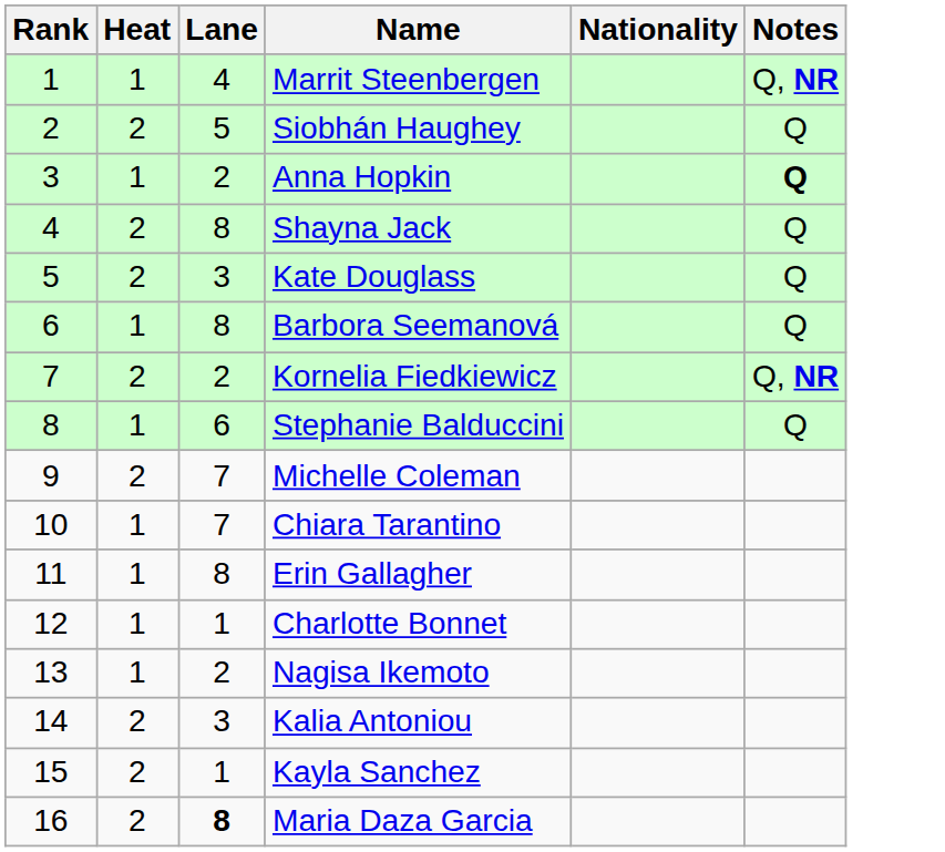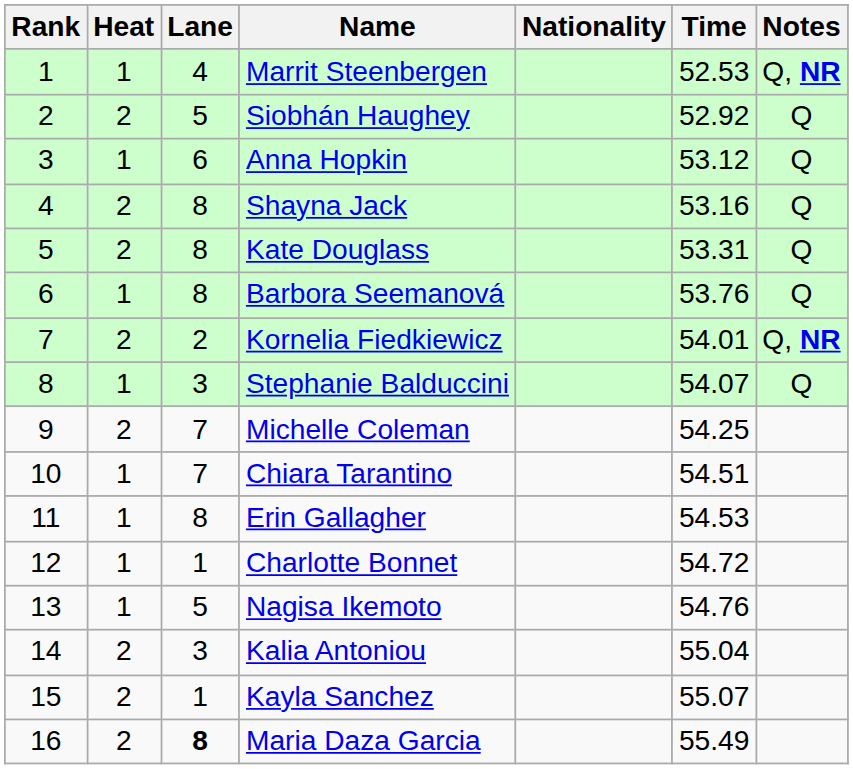 <table class="wikitable sortable" style="text-align:center">
 <tr>
 <th>Rank</th>
 <th>Heat</th>
 <th>Lane</th>
 <th>Name</th>
 <th>Nationality</th>
+<th>Time</th>
 <th>Notes</th>
 </tr>
 <tr bgcolor=ccffcc>
 <td>1</td>
 <td>1</td>
 <td>4</td>
 <td align=left><a href='#'>Marrit Steenbergen</a></td>
 <td align=left></td>
+<td>52.53</td>
 <td>Q, <strong><a href='#'>NR</a></strong></td>
 </tr>
 <tr bgcolor=ccffcc>
 <td>2</td>
 <td>2</td>
 <td>5</td>
 <td align=left><a href='#'>Siobhán Haughey</a></td>
 <td align=left></td>
+<td>52.92</td>
 <td>Q</td>
 </tr>
 <tr bgcolor=ccffcc>
 <td>3</td>
 <td>1</td>
-<td>2</td>
+<td>6</td>
 <td align=left><a href='#'>Anna Hopkin</a></td>
 <td align=left></td>
-<td><strong>Q</strong></td>
+<td>53.12</td>
+<td>Q</td>
 </tr>
 <tr bgcolor=ccffcc>
 <td>4</td>
 <td>2</td>
 <td>8</td>
 <td align=left><a href='#'>Shayna Jack</a></td>
 <td align=left></td>
+<td>53.16</td>
 <td>Q</td>
 </tr>
 <tr bgcolor=ccffcc>
 <td>5</td>
 <td>2</td>
-<td>3</td>
+<td>8</td>
 <td align=left><a href='#'>Kate Douglass</a></td>
 <td align=left></td>
+<td>53.31</td>
 <td>Q</td>
 </tr>
 <tr bgcolor=ccffcc>
 <td>6</td>
 <td>1</td>
 <td>8</td>
 <td align=left><a href='#'>Barbora Seemanová</a></td>
 <td align=left></td>
+<td>53.76</td>
 <td>Q</td>
 </tr>
 <tr bgcolor=ccffcc>
 <td>7</td>
 <td>2</td>
 <td>2</td>
 <td align=left><a href='#'>Kornelia Fiedkiewicz</a></td>
 <td align=left></td>
+<td>54.01</td>
 <td>Q, <strong><a href='#'>NR</a></strong></td>
 </tr>
 <tr bgcolor=ccffcc>
 <td>8</td>
 <td>1</td>
-<td>6</td>
+<td>3</td>
 <td align=left><a href='#'>Stephanie Balduccini</a></td>
 <td align=left></td>
+<td>54.07</td>
 <td>Q</td>
 </tr>
 <tr>
 <td>9</td>
 <td>2</td>
 <td>7</td>
 <td align=left><a href='#'>Michelle Coleman</a></td>
 <td align=left></td>
+<td>54.25</td>
 <td></td>
 </tr>
 <tr>
 <td>10</td>
 <td>1</td>
 <td>7</td>
 <td align=left><a href='#'>Chiara Tarantino</a></td>
 <td align=left></td>
+<td>54.51</td>
 <td></td>
 </tr>
 <tr>
 <td>11</td>
 <td>1</td>
 <td>8</td>
 <td align=left><a href='#'>Erin Gallagher</a></td>
 <td align=left></td>
+<td>54.53</td>
 <td></td>
 </tr>
 <tr>
 <td>12</td>
 <td>1</td>
 <td>1</td>
 <td align=left><a href='#'>Charlotte Bonnet</a></td>
 <td align=left></td>
+<td>54.72</td>
 <td></td>
 </tr>
 <tr>
 <td>13</td>
 <td>1</td>
-<td>2</td>
+<td>5</td>
 <td align=left><a href='#'>Nagisa Ikemoto</a></td>
 <td align=left></td>
+<td>54.76</td>
 <td></td>
 </tr>
 <tr>
 <td>14</td>
 <td>2</td>
 <td>3</td>
 <td align=left><a href='#'>Kalia Antoniou</a></td>
 <td align=left></td>
+<td>55.04</td>
 <td></td>
 </tr>
 <tr>
 <td>15</td>
 <td>2</td>
 <td>1</td>
 <td align=left><a href='#'>Kayla Sanchez</a></td>
 <td align=left></td>
+<td>55.07</td>
 <td></td>
 </tr>
 <tr>
 <td>16</td>
 <td>2</td>
 <td><strong>8</strong></td>
 <td align=left><a href='#'>Maria Daza Garcia</a></td>
 <td align=left></td>
+<td>55.49</td>
 <td></td>
 </tr>
 </table>
